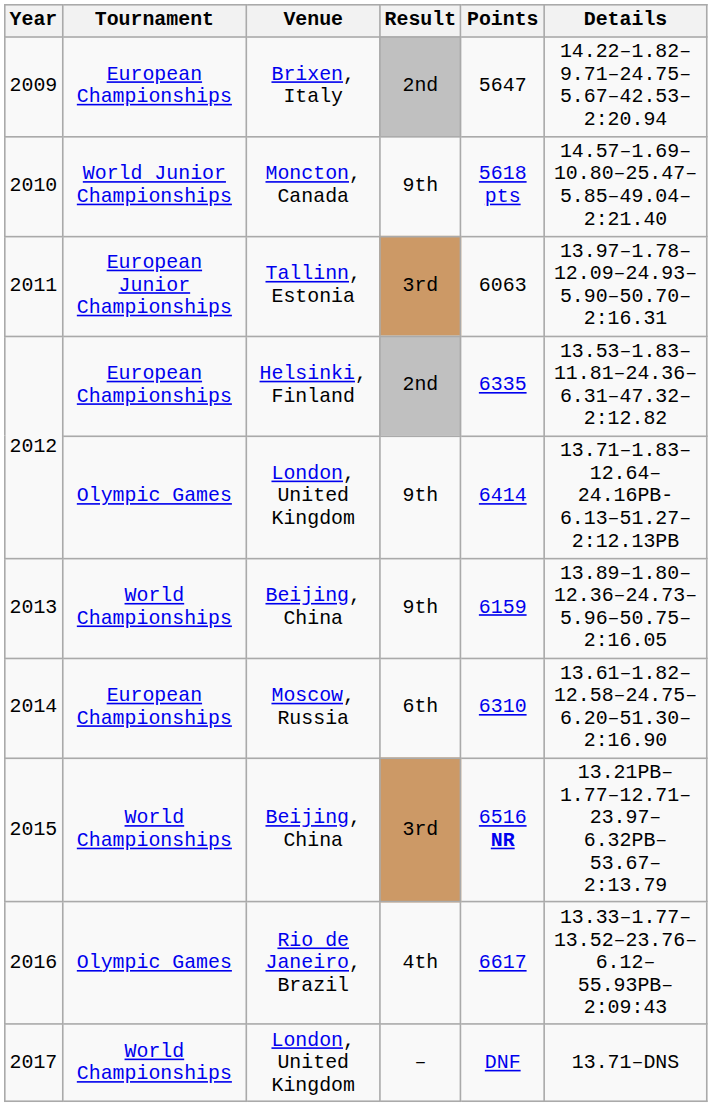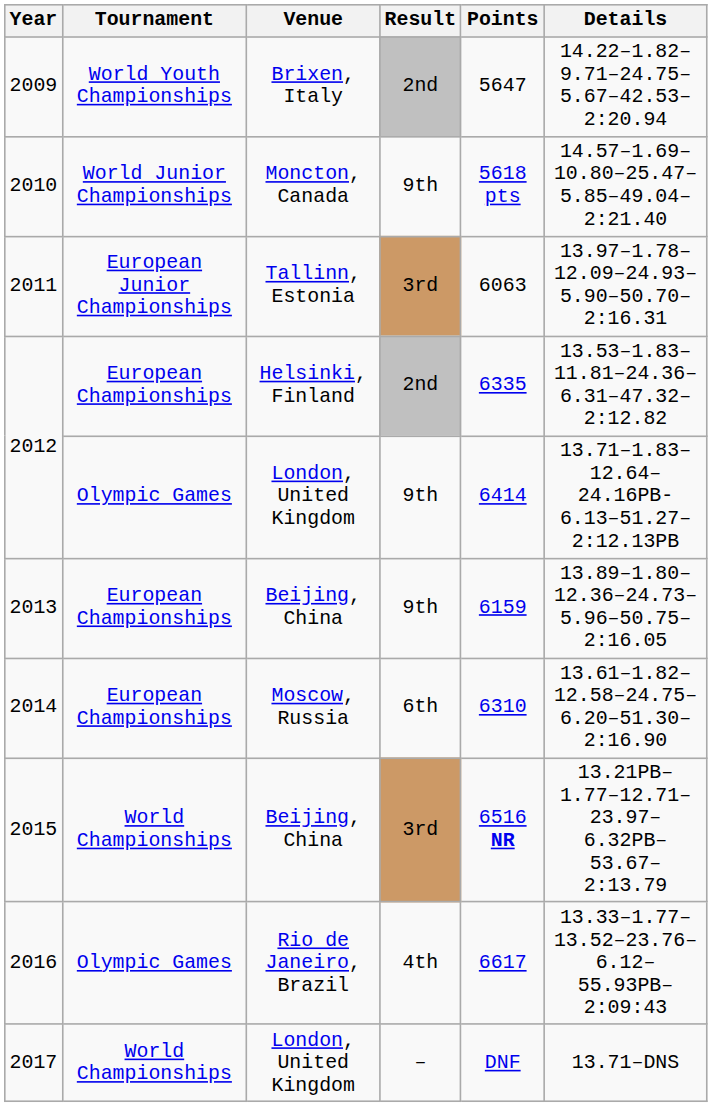 <table class="wikitable" style=" text-align:center; font-size:95%;" width="70%">
 <tr>
 <th>Year</th>
 <th>Tournament</th>
 <th>Venue</th>
 <th>Result</th>
 <th>Points</th>
 <th>Details</th>
 </tr>
 <tr>
 <td>2009</td>
-<td><a href='#'>European Championships</a></td>
+<td><a href='#'>World Youth Championships</a></td>
 <td><a href='#'>Brixen</a>, Italy</td>
 <td bgcolor="silver" align="center">2nd</td>
 <td align="center">5647</td>
 <td>14.22–1.82–9.71–24.75–5.67–42.53–2:20.94</td>
 </tr>
 <tr>
 <td>2010</td>
 <td><a href='#'>World Junior Championships</a></td>
 <td><a href='#'>Moncton</a>, Canada</td>
 <td>9th</td>
 <td align="center"><a href='#'>5618 pts</a></td>
 <td>14.57–1.69–10.80–25.47–5.85–49.04–2:21.40</td>
 </tr>
 <tr>
 <td>2011</td>
 <td><a href='#'>European Junior Championships</a></td>
 <td><a href='#'>Tallinn</a>, Estonia</td>
 <td bgcolor="CC9966" align="center">3rd</td>
 <td align="center">6063</td>
 <td>13.97–1.78–12.09–24.93–5.90–50.70–2:16.31</td>
 </tr>
 <tr>
 <td rowspan=2>2012</td>
 <td><a href='#'>European Championships</a></td>
 <td><a href='#'>Helsinki</a>, Finland</td>
 <td bgcolor="silver" align="center">2nd</td>
 <td align="center"><a href='#'>6335</a></td>
 <td>13.53–1.83–11.81–24.36–6.31–47.32–2:12.82</td>
 </tr>
 <tr>
 <td><a href='#'>Olympic Games</a></td>
 <td><a href='#'>London</a>, United Kingdom</td>
 <td>9th</td>
 <td><a href='#'>6414</a></td>
 <td>13.71–1.83–12.64–24.16PB-6.13–51.27–2:12.13PB</td>
 </tr>
 <tr>
 <td>2013</td>
-<td><a href='#'>World Championships</a></td>
+<td><a href='#'>European Championships</a></td>
 <td><a href='#'>Beijing</a>, China</td>
 <td>9th</td>
 <td><a href='#'>6159</a></td>
 <td>13.89–1.80–12.36–24.73–5.96–50.75–2:16.05</td>
 </tr>
 <tr>
 <td>2014</td>
 <td><a href='#'>European Championships</a></td>
 <td><a href='#'>Moscow</a>, Russia</td>
 <td>6th</td>
 <td align="center"><a href='#'>6310</a></td>
 <td>13.61–1.82–12.58–24.75–6.20–51.30–2:16.90</td>
 </tr>
 <tr>
 <td>2015</td>
 <td><a href='#'>World Championships</a></td>
 <td><a href='#'>Beijing</a>, China</td>
 <td bgcolor="CC9966" align="center">3rd</td>
 <td><a href='#'>6516 <strong>NR</strong></a></td>
 <td>13.21PB–1.77–12.71–23.97–6.32PB–53.67–2:13.79</td>
 </tr>
 <tr>
 <td>2016</td>
 <td><a href='#'>Olympic Games</a></td>
 <td><a href='#'>Rio de Janeiro</a>, Brazil</td>
 <td>4th</td>
 <td><a href='#'>6617</a></td>
 <td>13.33–1.77–13.52–23.76–6.12–55.93PB–2:09:43</td>
 </tr>
 <tr>
 <td>2017</td>
 <td><a href='#'>World Championships</a></td>
 <td><a href='#'>London</a>, United Kingdom</td>
 <td>–</td>
 <td><a href='#'>DNF</a></td>
 <td>13.71–DNS</td>
 </tr>
 </table>
